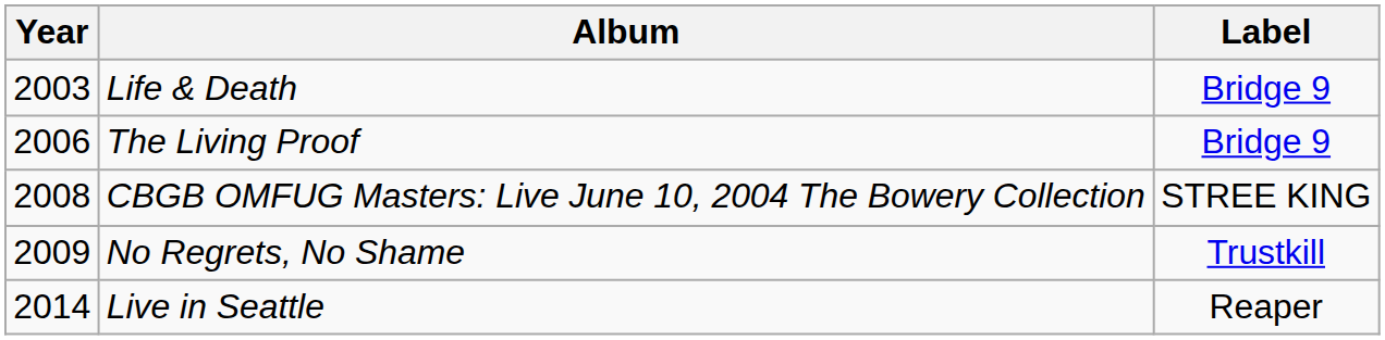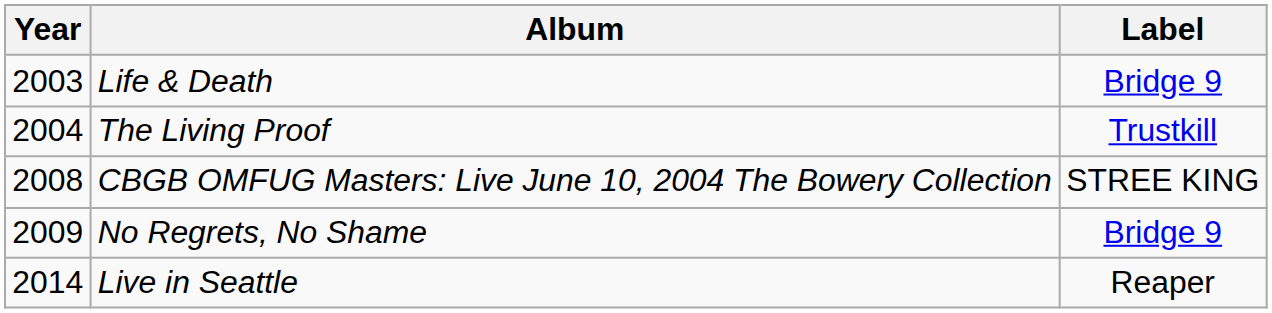 <table class="wikitable">
 <tr>
 <th>Year</th>
 <th>Album</th>
 <th>Label</th>
 </tr>
 <tr>
 <td>2003</td>
 <td><em>Life & Death</em></td>
 <td style="text-align:center;"><a href='#'>Bridge 9</a></td>
 </tr>
 <tr>
-<td>2006</td>
+<td>2004</td>
 <td><em>The Living Proof</em></td>
-<td style="text-align:center;"><a href='#'>Bridge 9</a></td>
+<td style="text-align:center;"><a href='#'>Trustkill</a></td>
 </tr>
 <tr>
 <td>2008</td>
 <td><em>CBGB OMFUG Masters: Live June 10, 2004 The Bowery Collection</em></td>
 <td style="text-align:center;">STREE KING</td>
 </tr>
 <tr>
 <td>2009</td>
 <td><em>No Regrets, No Shame</em></td>
-<td style="text-align:center;"><a href='#'>Trustkill</a></td>
+<td style="text-align:center;"><a href='#'>Bridge 9</a></td>
 </tr>
 <tr>
 <td>2014</td>
 <td><em>Live in Seattle</em></td>
 <td style="text-align:center;">Reaper</td>
 </tr>
 </table>
